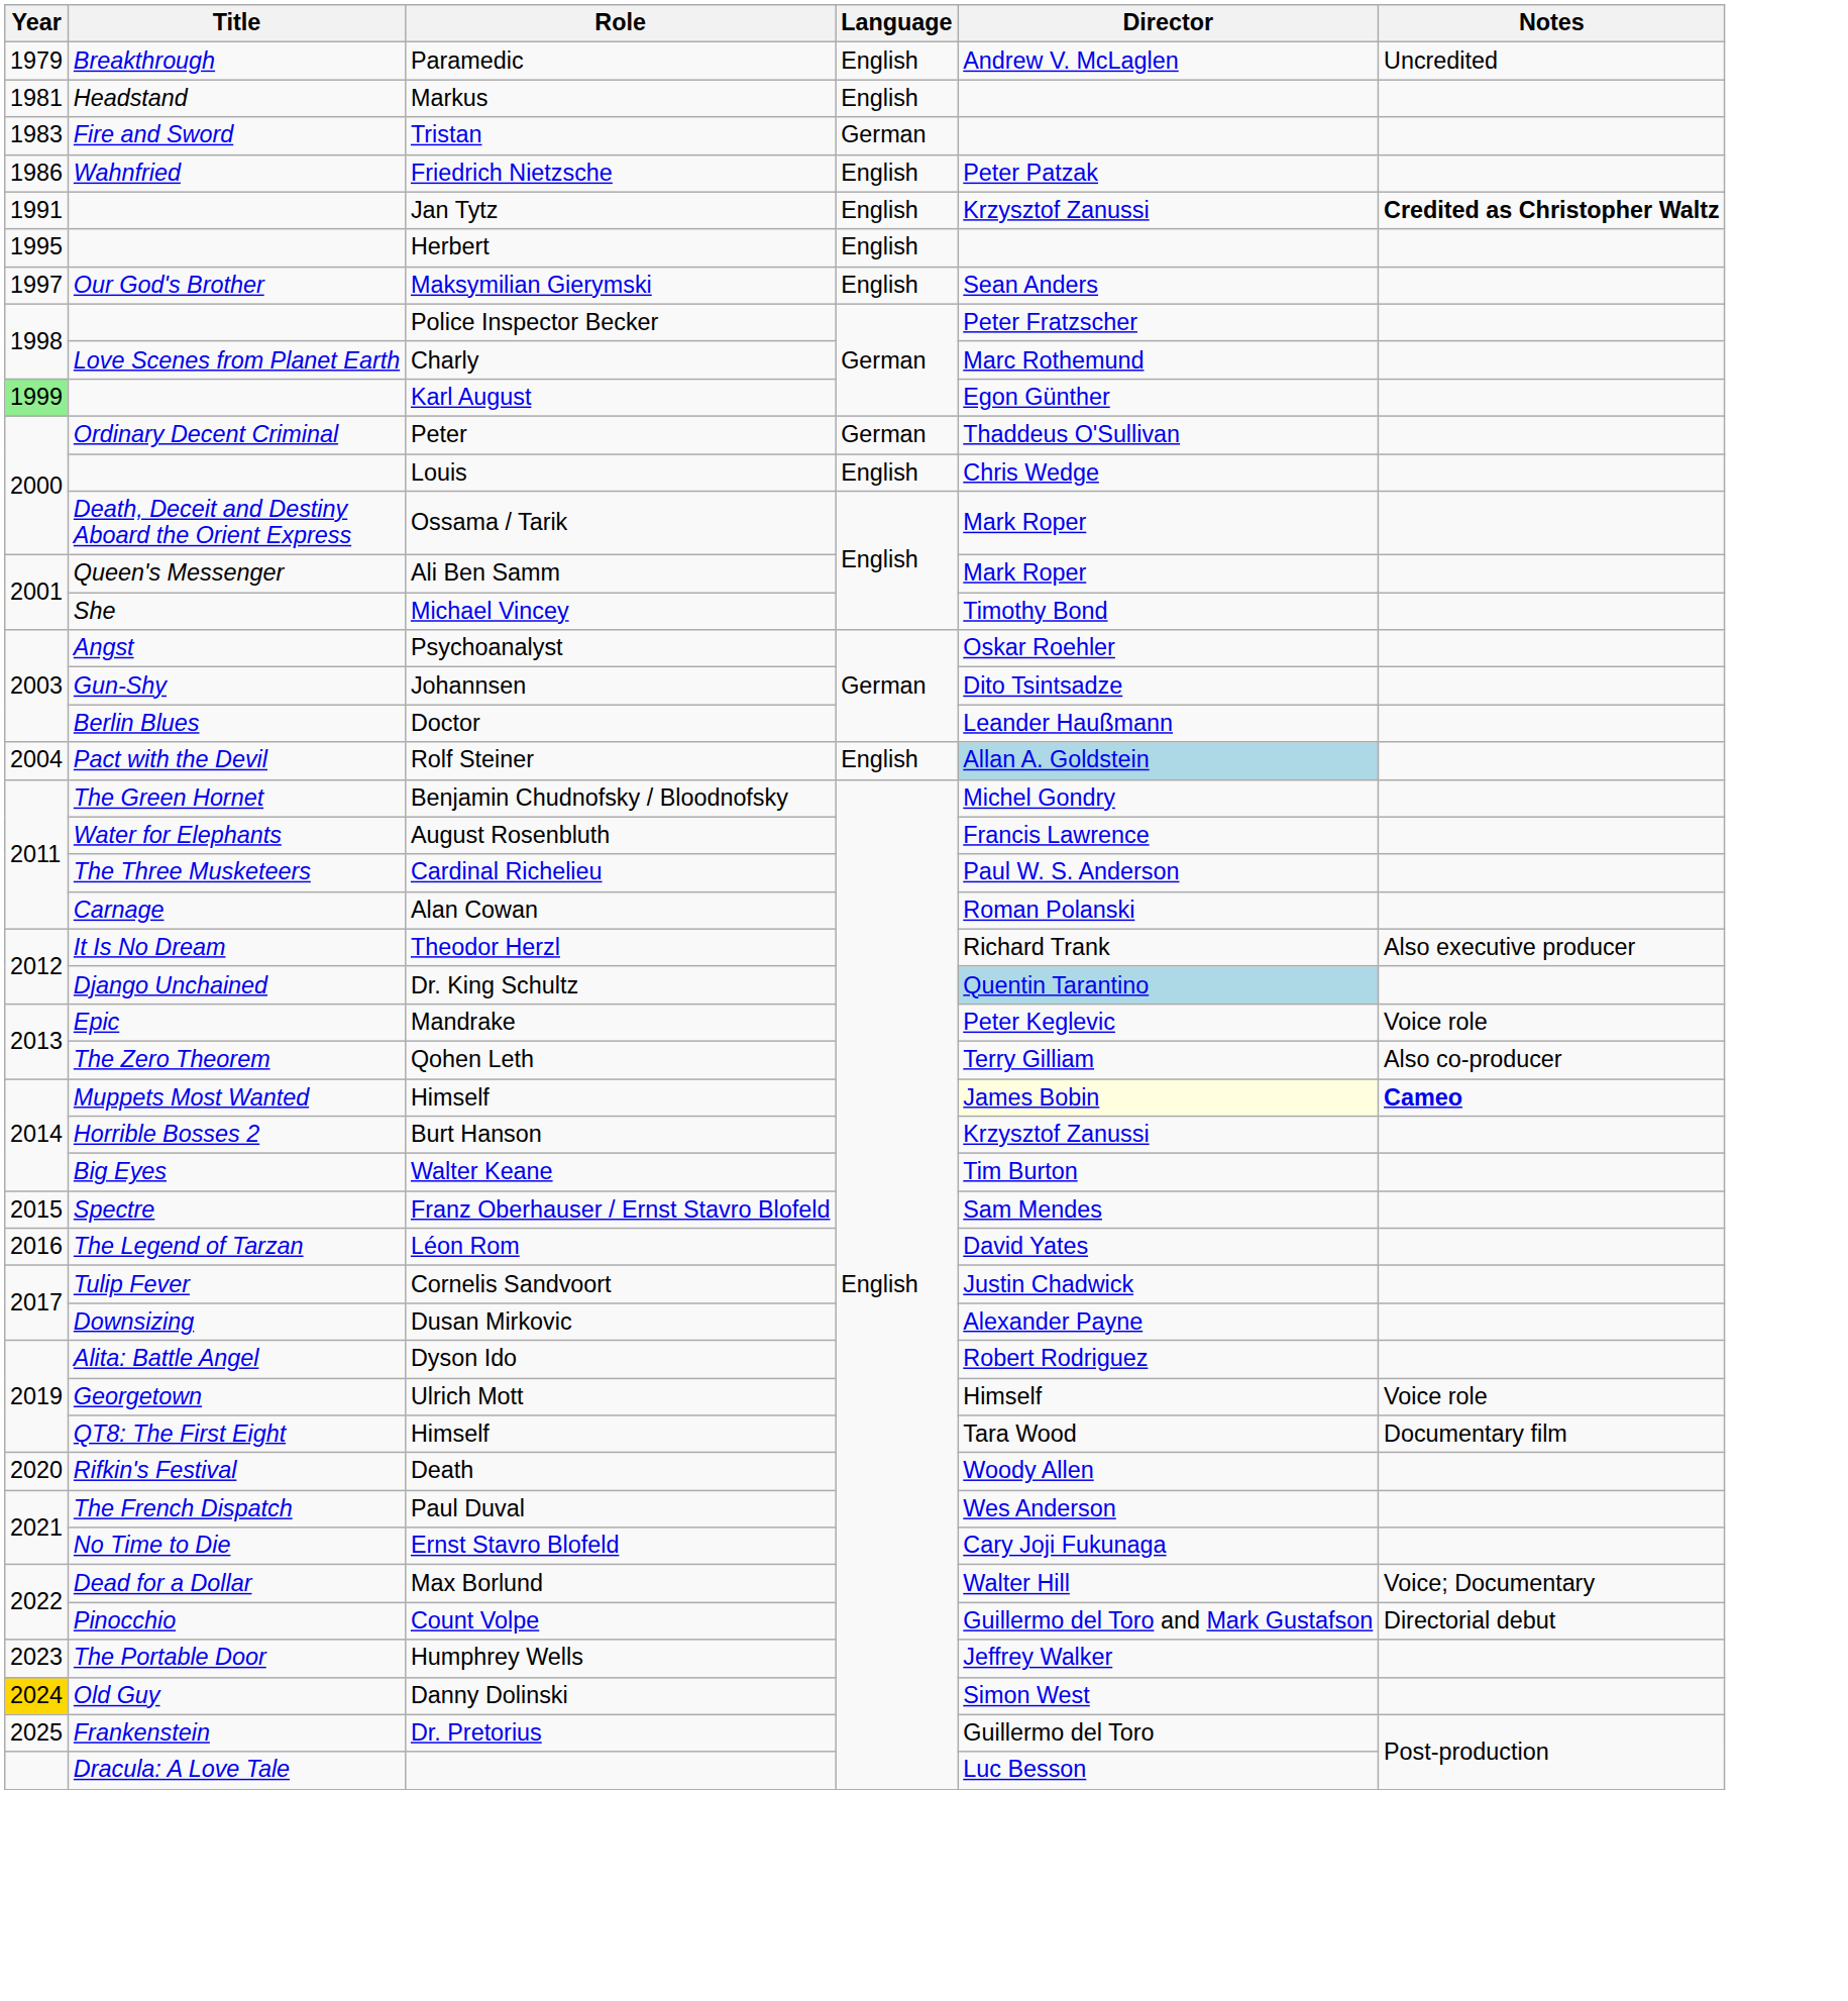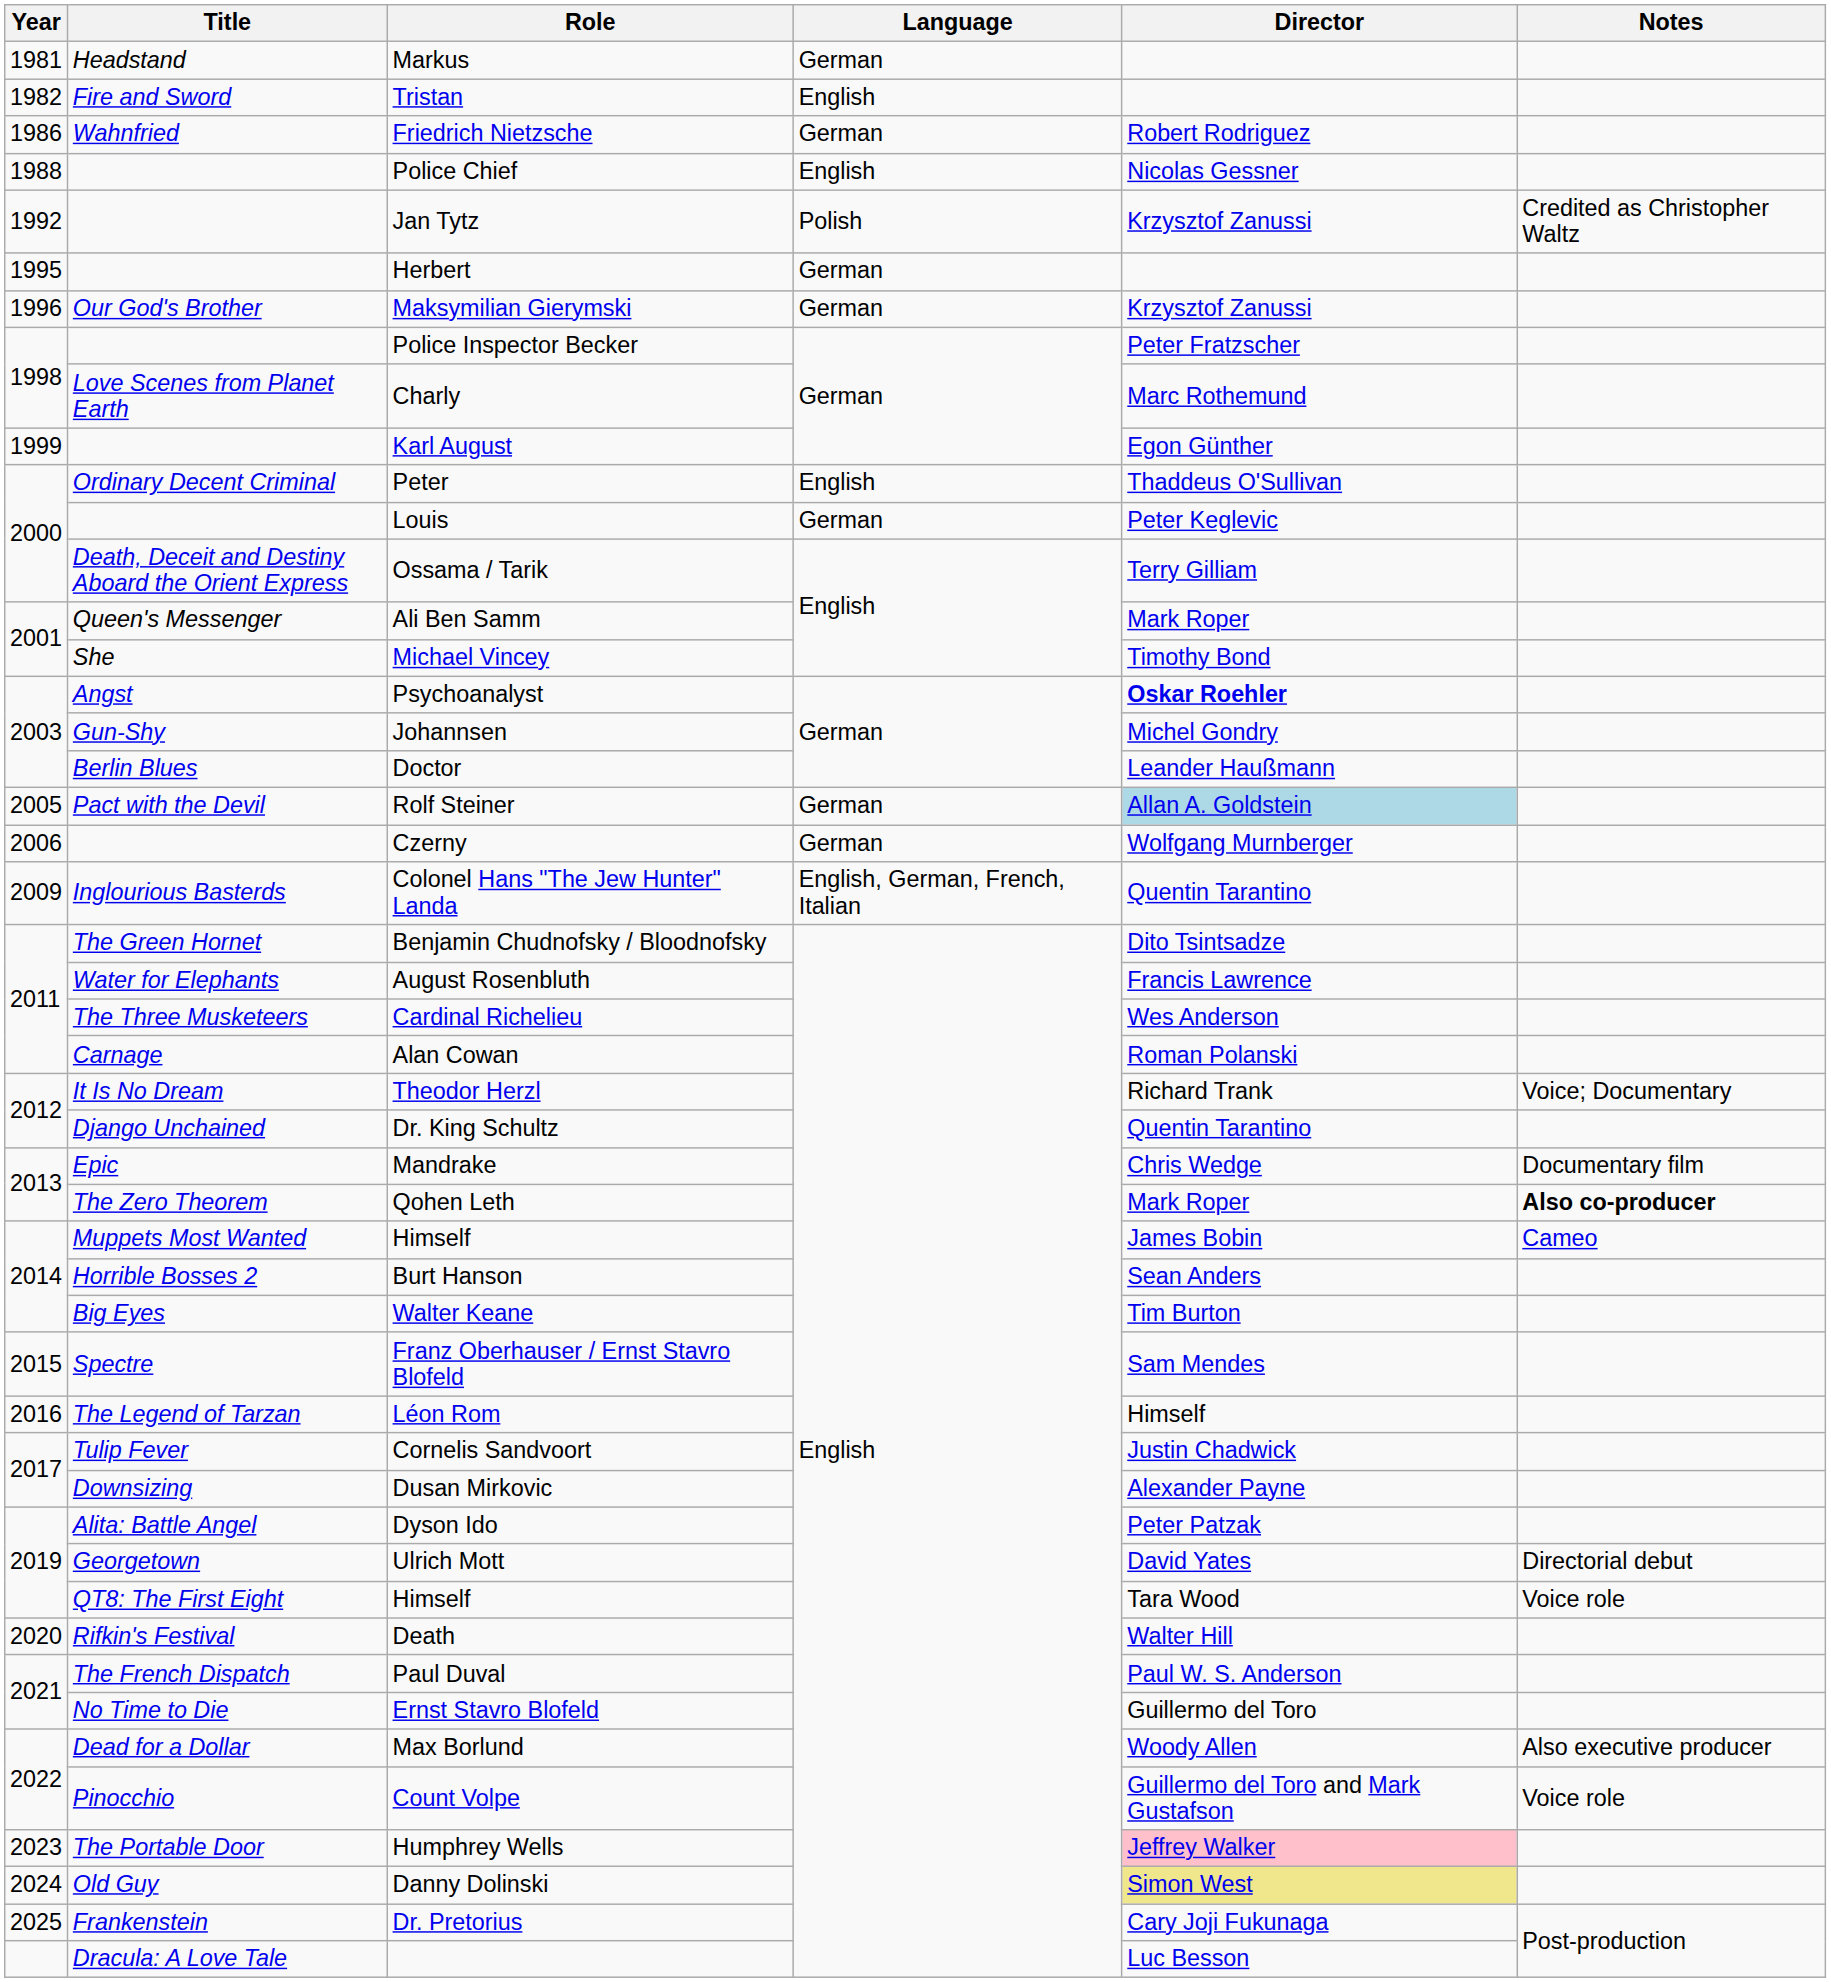 <table class="wikitable sortable">
 <tr>
 <th>Year</th>
 <th>Title</th>
 <th>Role</th>
 <th>Language</th>
 <th>Director</th>
 <th class=unsortable>Notes</th>
 </tr>
 <tr>
-<td>1979</td>
-<td><em><a href='#'>Breakthrough</a></em></td>
-<td>Paramedic</td>
-<td>English</td>
-<td><a href='#'>Andrew V. McLaglen</a></td>
-<td>Uncredited</td>
-</tr>
-<tr>
 <td>1981</td>
 <td><em>Headstand</em></td>
 <td>Markus</td>
-<td>English</td>
+<td>German</td>
 <td></td>
 <td></td>
 </tr>
 <tr>
-<td>1983</td>
+<td>1982</td>
 <td><em><a href='#'>Fire and Sword</a></em></td>
 <td><a href='#'>Tristan</a></td>
-<td>German</td>
+<td>English</td>
 <td></td>
 <td></td>
 </tr>
 <tr>
 <td>1986</td>
 <td><em><a href='#'>Wahnfried</a></em></td>
 <td><a href='#'>Friedrich Nietzsche</a></td>
-<td>English</td>
-<td><a href='#'>Peter Patzak</a></td>
+<td>German</td>
+<td><a href='#'>Robert Rodriguez</a></td>
 <td></td>
 </tr>
 <tr>
-<td>1991</td>
+<td>1988</td>
+<td><em></em></td>
+<td>Police Chief</td>
+<td>English</td>
+<td><a href='#'>Nicolas Gessner</a></td>
+<td></td>
+</tr>
+<tr>
+<td>1992</td>
 <td><em></em></td>
 <td>Jan Tytz</td>
-<td>English</td>
+<td>Polish</td>
 <td><a href='#'>Krzysztof Zanussi</a></td>
-<td><strong>Credited as Christopher Waltz</strong></td>
+<td>Credited as Christopher Waltz</td>
 </tr>
 <tr>
 <td>1995</td>
 <td><em></em></td>
 <td>Herbert</td>
-<td>English</td>
+<td>German</td>
 <td></td>
 <td></td>
 </tr>
 <tr>
-<td>1997</td>
+<td>1996</td>
 <td><em><a href='#'>Our God's Brother</a></em></td>
 <td><a href='#'>Maksymilian Gierymski</a></td>
-<td>English</td>
-<td><a href='#'>Sean Anders</a></td>
+<td>German</td>
+<td><a href='#'>Krzysztof Zanussi</a></td>
 <td></td>
 </tr>
 <tr>
 <td rowspan="2">1998</td>
 <td><em></em></td>
 <td>Police Inspector Becker</td>
 <td rowspan="3">German</td>
 <td><a href='#'>Peter Fratzscher</a></td>
 <td></td>
 </tr>
 <tr>
 <td><em><a href='#'>Love Scenes from Planet Earth</a></em></td>
 <td>Charly</td>
 <td><a href='#'>Marc Rothemund</a></td>
 <td></td>
 </tr>
 <tr>
-<td style="background: lightgreen;">1999</td>
+<td>1999</td>
 <td><em></em></td>
 <td><a href='#'>Karl August</a></td>
 <td><a href='#'>Egon Günther</a></td>
 <td></td>
 </tr>
 <tr>
 <td rowspan="3">2000</td>
 <td><em><a href='#'>Ordinary Decent Criminal</a></em></td>
 <td>Peter</td>
-<td>German</td>
+<td>English</td>
 <td><a href='#'>Thaddeus O'Sullivan</a></td>
 <td></td>
 </tr>
 <tr>
 <td><em></em></td>
 <td>Louis</td>
-<td>English</td>
-<td><a href='#'>Chris Wedge</a></td>
+<td>German</td>
+<td><a href='#'>Peter Keglevic</a></td>
 <td></td>
 </tr>
 <tr>
 <td><em><a href='#'>Death, Deceit and Destiny <br> Aboard the Orient Express</a></em></td>
 <td>Ossama / Tarik</td>
 <td rowspan="3">English</td>
-<td><a href='#'>Mark Roper</a></td>
+<td><a href='#'>Terry Gilliam</a></td>
 <td></td>
 </tr>
 <tr>
 <td rowspan="2">2001</td>
 <td><em>Queen's Messenger</em></td>
 <td>Ali Ben Samm</td>
 <td><a href='#'>Mark Roper</a></td>
 <td></td>
 </tr>
 <tr>
 <td><em>She</em></td>
 <td><a href='#'>Michael Vincey</a></td>
 <td><a href='#'>Timothy Bond</a></td>
 <td></td>
 </tr>
 <tr>
 <td rowspan="3">2003</td>
 <td><em><a href='#'>Angst</a></em></td>
 <td>Psychoanalyst</td>
 <td rowspan="3">German</td>
-<td><a href='#'>Oskar Roehler</a></td>
+<td><strong><a href='#'>Oskar Roehler</a></strong></td>
 <td></td>
 </tr>
 <tr>
 <td><em><a href='#'>Gun-Shy</a></em></td>
 <td>Johannsen</td>
-<td><a href='#'>Dito Tsintsadze</a></td>
+<td><a href='#'>Michel Gondry</a></td>
 <td></td>
 </tr>
 <tr>
 <td><em><a href='#'>Berlin Blues</a></em></td>
 <td>Doctor</td>
 <td><a href='#'>Leander Haußmann</a></td>
 <td></td>
 </tr>
 <tr>
-<td>2004</td>
+<td>2005</td>
 <td><em><a href='#'>Pact with the Devil</a></em></td>
 <td>Rolf Steiner</td>
-<td>English</td>
+<td>German</td>
 <td style="background: lightblue;"><a href='#'>Allan A. Goldstein</a></td>
+<td></td>
+</tr>
+<tr>
+<td>2006</td>
+<td><em></em></td>
+<td>Czerny</td>
+<td>German</td>
+<td><a href='#'>Wolfgang Murnberger</a></td>
+<td></td>
+</tr>
+<tr>
+<td>2009</td>
+<td><em><a href='#'>Inglourious Basterds</a></em></td>
+<td>Colonel <a href='#'>Hans "The Jew Hunter" Landa</a></td>
+<td>English, German, French, Italian</td>
+<td><a href='#'>Quentin Tarantino</a></td>
 <td></td>
 </tr>
 <tr>
 <td rowspan="4">2011</td>
 <td><em><a href='#'>The Green Hornet</a></em></td>
 <td>Benjamin Chudnofsky / Bloodnofsky</td>
 <td rowspan="27">English</td>
-<td><a href='#'>Michel Gondry</a></td>
+<td><a href='#'>Dito Tsintsadze</a></td>
 <td></td>
 </tr>
 <tr>
 <td><em><a href='#'>Water for Elephants</a></em></td>
 <td>August Rosenbluth</td>
 <td><a href='#'>Francis Lawrence</a></td>
 <td></td>
 </tr>
 <tr>
 <td><em><a href='#'>The Three Musketeers</a></em></td>
 <td><a href='#'>Cardinal Richelieu</a></td>
-<td><a href='#'>Paul W. S. Anderson</a></td>
+<td><a href='#'>Wes Anderson</a></td>
 <td></td>
 </tr>
 <tr>
 <td><em><a href='#'>Carnage</a></em></td>
 <td>Alan Cowan</td>
 <td><a href='#'>Roman Polanski</a></td>
 <td></td>
 </tr>
 <tr>
 <td rowspan="2">2012</td>
 <td><em><a href='#'>It Is No Dream</a></em></td>
 <td><a href='#'>Theodor Herzl</a></td>
 <td>Richard Trank</td>
-<td>Also executive producer</td>
+<td>Voice; Documentary</td>
 </tr>
 <tr>
 <td><em><a href='#'>Django Unchained</a></em></td>
 <td>Dr. King Schultz</td>
-<td style="background: lightblue;"><a href='#'>Quentin Tarantino</a></td>
+<td><a href='#'>Quentin Tarantino</a></td>
 <td></td>
 </tr>
 <tr>
 <td rowspan="2">2013</td>
 <td><em><a href='#'>Epic</a></em></td>
 <td>Mandrake</td>
-<td><a href='#'>Peter Keglevic</a></td>
-<td>Voice role</td>
+<td><a href='#'>Chris Wedge</a></td>
+<td>Documentary film</td>
 </tr>
 <tr>
 <td><em><a href='#'>The Zero Theorem</a></em></td>
 <td>Qohen Leth</td>
-<td><a href='#'>Terry Gilliam</a></td>
-<td>Also co-producer</td>
+<td><a href='#'>Mark Roper</a></td>
+<td><strong>Also co-producer</strong></td>
 </tr>
 <tr>
 <td rowspan="3">2014</td>
 <td><em><a href='#'>Muppets Most Wanted</a></em></td>
 <td>Himself</td>
-<td style="background: lightyellow;"><a href='#'>James Bobin</a></td>
-<td><strong><a href='#'>Cameo</a></strong></td>
+<td><a href='#'>James Bobin</a></td>
+<td><a href='#'>Cameo</a></td>
 </tr>
 <tr>
 <td><em><a href='#'>Horrible Bosses 2</a></em></td>
 <td>Burt Hanson</td>
-<td><a href='#'>Krzysztof Zanussi</a></td>
+<td><a href='#'>Sean Anders</a></td>
 <td></td>
 </tr>
 <tr>
 <td><em><a href='#'>Big Eyes</a></em></td>
 <td><a href='#'>Walter Keane</a></td>
 <td><a href='#'>Tim Burton</a></td>
 <td></td>
 </tr>
 <tr>
 <td>2015</td>
 <td><em><a href='#'>Spectre</a></em></td>
 <td><a href='#'>Franz Oberhauser / Ernst Stavro Blofeld</a></td>
 <td><a href='#'>Sam Mendes</a></td>
 <td></td>
 </tr>
 <tr>
 <td>2016</td>
 <td><em><a href='#'>The Legend of Tarzan</a></em></td>
 <td><a href='#'>Léon Rom</a></td>
-<td><a href='#'>David Yates</a></td>
+<td>Himself</td>
 <td></td>
 </tr>
 <tr>
 <td rowspan="2">2017</td>
 <td><em><a href='#'>Tulip Fever</a></em></td>
 <td>Cornelis Sandvoort</td>
 <td><a href='#'>Justin Chadwick</a></td>
 <td></td>
 </tr>
 <tr>
 <td><em><a href='#'>Downsizing</a></em></td>
 <td>Dusan Mirkovic</td>
 <td><a href='#'>Alexander Payne</a></td>
 <td></td>
 </tr>
 <tr>
 <td rowspan="3">2019</td>
 <td><em><a href='#'>Alita: Battle Angel</a></em></td>
 <td>Dyson Ido</td>
-<td><a href='#'>Robert Rodriguez</a></td>
+<td><a href='#'>Peter Patzak</a></td>
 <td></td>
 </tr>
 <tr>
 <td><em><a href='#'>Georgetown</a></em></td>
 <td>Ulrich Mott</td>
-<td>Himself</td>
-<td>Voice role</td>
+<td><a href='#'>David Yates</a></td>
+<td>Directorial debut</td>
 </tr>
 <tr>
 <td><em><a href='#'>QT8: The First Eight</a></em></td>
 <td>Himself</td>
 <td>Tara Wood</td>
-<td>Documentary film</td>
+<td>Voice role</td>
 </tr>
 <tr>
 <td>2020</td>
 <td><em><a href='#'>Rifkin's Festival</a></em></td>
 <td>Death</td>
-<td><a href='#'>Woody Allen</a></td>
+<td><a href='#'>Walter Hill</a></td>
 <td></td>
 </tr>
 <tr>
 <td rowspan="2">2021</td>
 <td><em><a href='#'>The French Dispatch</a></em></td>
 <td>Paul Duval</td>
-<td><a href='#'>Wes Anderson</a></td>
+<td><a href='#'>Paul W. S. Anderson</a></td>
 <td></td>
 </tr>
 <tr>
 <td><em><a href='#'>No Time to Die</a></em></td>
 <td><a href='#'>Ernst Stavro Blofeld</a></td>
-<td><a href='#'>Cary Joji Fukunaga</a></td>
+<td>Guillermo del Toro</td>
 <td></td>
 </tr>
 <tr>
 <td rowspan="2">2022</td>
 <td><em><a href='#'>Dead for a Dollar</a></em></td>
 <td>Max Borlund</td>
-<td><a href='#'>Walter Hill</a></td>
-<td>Voice; Documentary</td>
+<td><a href='#'>Woody Allen</a></td>
+<td>Also executive producer</td>
 </tr>
 <tr>
 <td><em><a href='#'>Pinocchio</a></em></td>
 <td><a href='#'>Count Volpe</a></td>
 <td><a href='#'>Guillermo del Toro</a> and <a href='#'>Mark Gustafson</a></td>
-<td>Directorial debut</td>
+<td>Voice role</td>
 </tr>
 <tr>
 <td>2023</td>
 <td><em><a href='#'>The Portable Door</a></em></td>
 <td>Humphrey Wells</td>
-<td><a href='#'>Jeffrey Walker</a></td>
+<td style="background: pink;"><a href='#'>Jeffrey Walker</a></td>
 <td></td>
 </tr>
 <tr>
-<td style="background: gold;">2024</td>
+<td>2024</td>
 <td><em><a href='#'>Old Guy</a></em></td>
 <td>Danny Dolinski</td>
-<td><a href='#'>Simon West</a></td>
+<td style="background: khaki;"><a href='#'>Simon West</a></td>
 <td></td>
 </tr>
 <tr>
 <td>2025</td>
 <td><em><a href='#'>Frankenstein</a></em></td>
 <td><a href='#'>Dr. Pretorius</a></td>
-<td>Guillermo del Toro</td>
+<td><a href='#'>Cary Joji Fukunaga</a></td>
 <td rowspan="2">Post-production</td>
 </tr>
 <tr>
 <td></td>
 <td><em><a href='#'>Dracula: A Love Tale</a></em></td>
 <td></td>
 <td><a href='#'>Luc Besson</a></td>
 </tr>
 </table>
